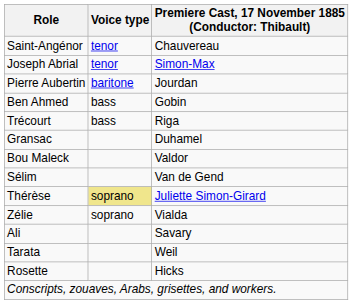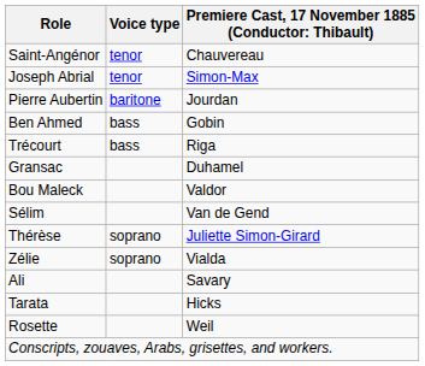 <table class="wikitable">
 <tr>
 <th>Role</th>
 <th>Voice type</th>
 <th>Premiere Cast, 17 November 1885<br>(Conductor: Thibault)</th>
 </tr>
 <tr>
 <td>Saint-Angénor</td>
 <td><a href='#'>tenor</a></td>
 <td>Chauvereau</td>
 </tr>
 <tr>
 <td>Joseph Abrial</td>
 <td><a href='#'>tenor</a></td>
 <td><a href='#'>Simon-Max</a></td>
 </tr>
 <tr>
 <td>Pierre Aubertin</td>
 <td><a href='#'>baritone</a></td>
 <td>Jourdan</td>
 </tr>
 <tr>
 <td>Ben Ahmed</td>
 <td>bass</td>
 <td>Gobin</td>
 </tr>
 <tr>
 <td>Trécourt</td>
 <td>bass</td>
 <td>Riga</td>
 </tr>
 <tr>
 <td>Gransac</td>
 <td></td>
 <td>Duhamel</td>
 </tr>
 <tr>
 <td>Bou Maleck</td>
 <td></td>
 <td>Valdor</td>
 </tr>
 <tr>
 <td>Sélim</td>
 <td></td>
 <td>Van de Gend</td>
 </tr>
 <tr>
 <td>Thérèse</td>
-<td style="background: khaki;">soprano</td>
+<td>soprano</td>
 <td><a href='#'>Juliette Simon-Girard</a></td>
 </tr>
 <tr>
 <td>Zélie</td>
 <td>soprano</td>
 <td>Vialda</td>
 </tr>
 <tr>
 <td>Ali</td>
 <td></td>
 <td>Savary</td>
 </tr>
 <tr>
 <td>Tarata</td>
 <td></td>
-<td>Weil</td>
+<td>Hicks</td>
 </tr>
 <tr>
 <td>Rosette</td>
 <td></td>
-<td>Hicks</td>
+<td>Weil</td>
 </tr>
 <tr>
 <td colspan="3"><em>Conscripts, zouaves, Arabs, grisettes, and workers.</em></td>
 </tr>
 </table>
